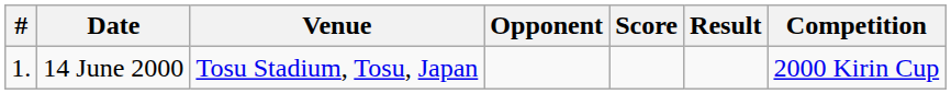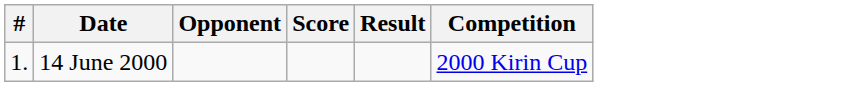 <table class="wikitable">
 <tr>
 <th>#</th>
 <th>Date</th>
-<th>Venue</th>
 <th>Opponent</th>
 <th>Score</th>
 <th>Result</th>
 <th>Competition</th>
 </tr>
 <tr>
 <td>1.</td>
 <td>14 June 2000</td>
-<td><a href='#'>Tosu Stadium</a>, <a href='#'>Tosu</a>, <a href='#'>Japan</a></td>
 <td></td>
 <td></td>
 <td></td>
 <td><a href='#'>2000 Kirin Cup</a></td>
 </tr>
 </table>
